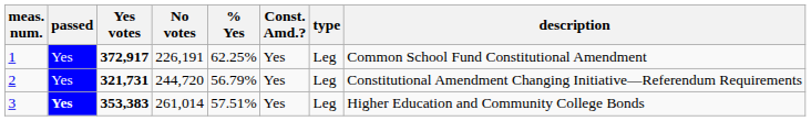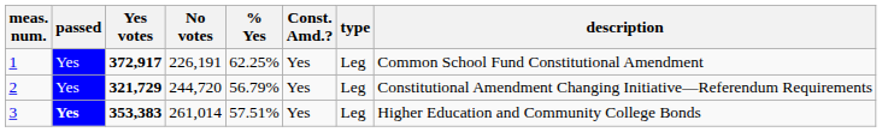 <table class="wikitable sortable">
 <tr>
 <th>meas.<br>num.</th>
 <th>passed</th>
 <th>Yes<br>votes</th>
 <th>No<br>votes</th>
 <th>%<br>Yes</th>
 <th>Const.<br>Amd.?</th>
 <th>type</th>
 <th>description</th>
 </tr>
 <tr>
 <td><a href='#'>1</a></td>
 <td style="background:blue;color:white">Yes</td>
 <td><strong>372,917</strong></td>
 <td>226,191</td>
 <td>62.25%</td>
 <td>Yes</td>
 <td>Leg</td>
 <td>Common School Fund Constitutional Amendment</td>
 </tr>
 <tr>
 <td><a href='#'>2</a></td>
 <td style="background:blue;color:white">Yes</td>
-<td><strong>321,731</strong></td>
+<td><strong>321,729</strong></td>
 <td>244,720</td>
 <td>56.79%</td>
 <td>Yes</td>
 <td>Leg</td>
 <td>Constitutional Amendment Changing Initiative—Referendum Requirements</td>
 </tr>
 <tr>
 <td><a href='#'>3</a></td>
 <td style="background:blue;color:white"><strong>Yes</strong></td>
 <td><strong>353,383</strong></td>
 <td>261,014</td>
 <td>57.51%</td>
 <td>Yes</td>
 <td>Leg</td>
 <td>Higher Education and Community College Bonds</td>
 </tr>
 </table>
